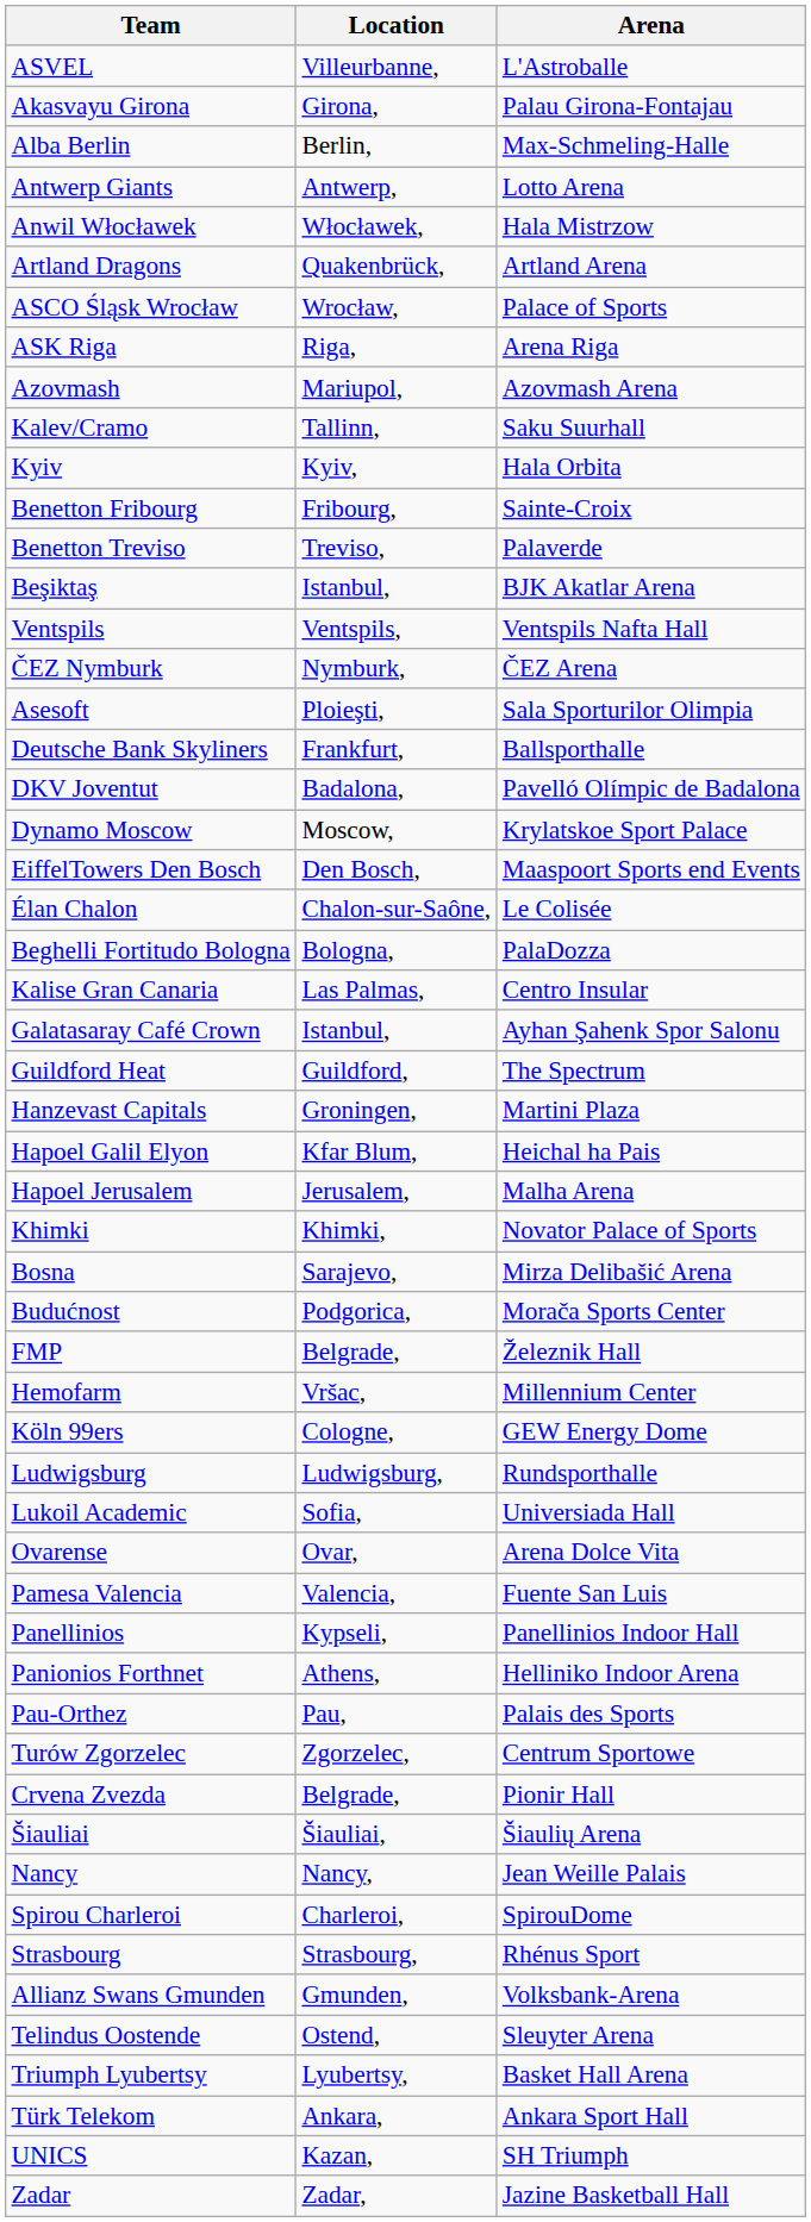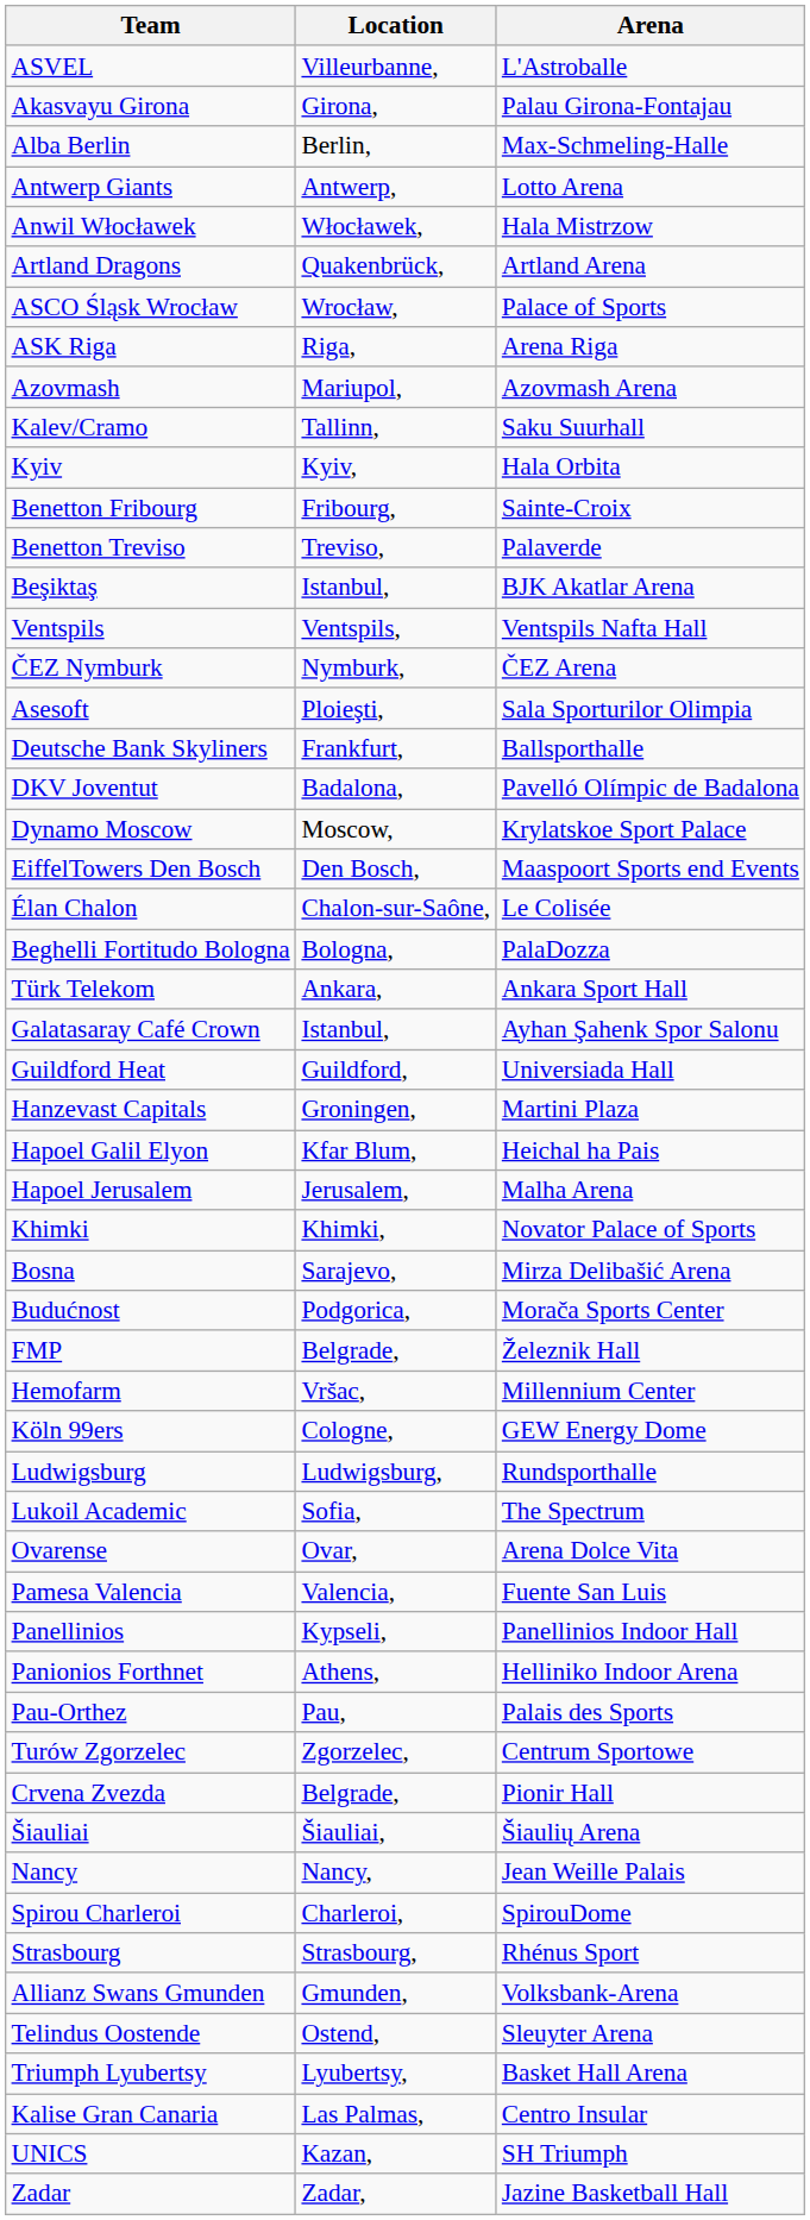 <table class="wikitable">
 <tr>
 <th>Team</th>
 <th>Location</th>
 <th>Arena</th>
 </tr>
 <tr>
 <td><a href='#'>ASVEL</a></td>
 <td><a href='#'>Villeurbanne</a>, </td>
 <td><a href='#'>L'Astroballe</a></td>
 </tr>
 <tr>
 <td><a href='#'>Akasvayu Girona</a></td>
 <td><a href='#'>Girona</a>, </td>
 <td><a href='#'>Palau Girona-Fontajau</a></td>
 </tr>
 <tr>
 <td><a href='#'>Alba Berlin</a></td>
 <td>Berlin, </td>
 <td><a href='#'>Max-Schmeling-Halle</a></td>
 </tr>
 <tr>
 <td><a href='#'>Antwerp Giants</a></td>
 <td><a href='#'>Antwerp</a>, </td>
 <td><a href='#'>Lotto Arena</a></td>
 </tr>
 <tr>
 <td><a href='#'>Anwil Włocławek</a></td>
 <td><a href='#'>Włocławek</a>, </td>
 <td><a href='#'>Hala Mistrzow</a></td>
 </tr>
 <tr>
 <td><a href='#'>Artland Dragons</a></td>
 <td><a href='#'>Quakenbrück</a>, </td>
 <td><a href='#'>Artland Arena</a></td>
 </tr>
 <tr>
 <td><a href='#'>ASCO Śląsk Wrocław</a></td>
 <td><a href='#'>Wrocław</a>, </td>
 <td><a href='#'>Palace of Sports</a></td>
 </tr>
 <tr>
 <td><a href='#'>ASK Riga</a></td>
 <td><a href='#'>Riga</a>, </td>
 <td><a href='#'>Arena Riga</a></td>
 </tr>
 <tr>
 <td><a href='#'>Azovmash</a></td>
 <td><a href='#'>Mariupol</a>, </td>
 <td><a href='#'>Azovmash Arena</a></td>
 </tr>
 <tr>
 <td><a href='#'>Kalev/Cramo</a></td>
 <td><a href='#'>Tallinn</a>, </td>
 <td><a href='#'>Saku Suurhall</a></td>
 </tr>
 <tr>
 <td><a href='#'>Kyiv</a></td>
 <td><a href='#'>Kyiv</a>, </td>
 <td><a href='#'>Hala Orbita</a></td>
 </tr>
 <tr>
 <td><a href='#'>Benetton Fribourg</a></td>
 <td><a href='#'>Fribourg</a>, </td>
 <td><a href='#'>Sainte-Croix</a></td>
 </tr>
 <tr>
 <td><a href='#'>Benetton Treviso</a></td>
 <td><a href='#'>Treviso</a>, </td>
 <td><a href='#'>Palaverde</a></td>
 </tr>
 <tr>
 <td><a href='#'>Beşiktaş</a></td>
 <td><a href='#'>Istanbul</a>, </td>
 <td><a href='#'>BJK Akatlar Arena</a></td>
 </tr>
 <tr>
 <td><a href='#'>Ventspils</a></td>
 <td><a href='#'>Ventspils</a>, </td>
 <td><a href='#'>Ventspils Nafta Hall</a></td>
 </tr>
 <tr>
 <td><a href='#'>ČEZ Nymburk</a></td>
 <td><a href='#'>Nymburk</a>, </td>
 <td><a href='#'>ČEZ Arena</a></td>
 </tr>
 <tr>
 <td><a href='#'>Asesoft</a></td>
 <td><a href='#'>Ploieşti</a>, </td>
 <td><a href='#'>Sala Sporturilor Olimpia</a></td>
 </tr>
 <tr>
 <td><a href='#'>Deutsche Bank Skyliners</a></td>
 <td><a href='#'>Frankfurt</a>, </td>
 <td><a href='#'>Ballsporthalle</a></td>
 </tr>
 <tr>
 <td><a href='#'>DKV Joventut</a></td>
 <td><a href='#'>Badalona</a>, </td>
 <td><a href='#'>Pavelló Olímpic de Badalona</a></td>
 </tr>
 <tr>
 <td><a href='#'>Dynamo Moscow</a></td>
 <td>Moscow, </td>
 <td><a href='#'>Krylatskoe Sport Palace</a></td>
 </tr>
 <tr>
 <td><a href='#'>EiffelTowers Den Bosch</a></td>
 <td><a href='#'>Den Bosch</a>, </td>
 <td><a href='#'>Maaspoort Sports end Events</a></td>
 </tr>
 <tr>
 <td><a href='#'>Élan Chalon</a></td>
 <td><a href='#'>Chalon-sur-Saône</a>, </td>
 <td><a href='#'>Le Colisée</a></td>
 </tr>
 <tr>
 <td><a href='#'>Beghelli Fortitudo Bologna</a></td>
 <td><a href='#'>Bologna</a>, </td>
 <td><a href='#'>PalaDozza</a></td>
 </tr>
 <tr>
-<td><a href='#'>Kalise Gran Canaria</a></td>
-<td><a href='#'>Las Palmas</a>, </td>
-<td><a href='#'>Centro Insular</a></td>
+<td><a href='#'>Türk Telekom</a></td>
+<td><a href='#'>Ankara</a>, </td>
+<td><a href='#'>Ankara Sport Hall</a></td>
 </tr>
 <tr>
 <td><a href='#'>Galatasaray Café Crown</a></td>
 <td><a href='#'>Istanbul</a>, </td>
 <td><a href='#'>Ayhan Şahenk Spor Salonu</a></td>
 </tr>
 <tr>
 <td><a href='#'>Guildford Heat</a></td>
 <td><a href='#'>Guildford</a>, </td>
-<td><a href='#'>The Spectrum</a></td>
+<td><a href='#'>Universiada Hall</a></td>
 </tr>
 <tr>
 <td><a href='#'>Hanzevast Capitals</a></td>
 <td><a href='#'>Groningen</a>, </td>
 <td><a href='#'>Martini Plaza</a></td>
 </tr>
 <tr>
 <td><a href='#'>Hapoel Galil Elyon</a></td>
 <td><a href='#'>Kfar Blum</a>, </td>
 <td><a href='#'>Heichal ha Pais</a></td>
 </tr>
 <tr>
 <td><a href='#'>Hapoel Jerusalem</a></td>
 <td><a href='#'>Jerusalem</a>, </td>
 <td><a href='#'>Malha Arena</a></td>
 </tr>
 <tr>
 <td><a href='#'>Khimki</a></td>
 <td><a href='#'>Khimki</a>, </td>
 <td><a href='#'>Novator Palace of Sports</a></td>
 </tr>
 <tr>
 <td><a href='#'>Bosna</a></td>
 <td><a href='#'>Sarajevo</a>, </td>
 <td><a href='#'>Mirza Delibašić Arena</a></td>
 </tr>
 <tr>
 <td><a href='#'>Budućnost</a></td>
 <td><a href='#'>Podgorica</a>, </td>
 <td><a href='#'>Morača Sports Center</a></td>
 </tr>
 <tr>
 <td><a href='#'>FMP</a></td>
 <td><a href='#'>Belgrade</a>, </td>
 <td><a href='#'>Železnik Hall</a></td>
 </tr>
 <tr>
 <td><a href='#'>Hemofarm</a></td>
 <td><a href='#'>Vršac</a>, </td>
 <td><a href='#'>Millennium Center</a></td>
 </tr>
 <tr>
 <td><a href='#'>Köln 99ers</a></td>
 <td><a href='#'>Cologne</a>, </td>
 <td><a href='#'>GEW Energy Dome</a></td>
 </tr>
 <tr>
 <td><a href='#'>Ludwigsburg</a></td>
 <td><a href='#'>Ludwigsburg</a>, </td>
 <td><a href='#'>Rundsporthalle</a></td>
 </tr>
 <tr>
 <td><a href='#'>Lukoil Academic</a></td>
 <td><a href='#'>Sofia</a>, </td>
-<td><a href='#'>Universiada Hall</a></td>
+<td><a href='#'>The Spectrum</a></td>
 </tr>
 <tr>
 <td><a href='#'>Ovarense</a></td>
 <td><a href='#'>Ovar</a>, </td>
 <td><a href='#'>Arena Dolce Vita</a></td>
 </tr>
 <tr>
 <td><a href='#'>Pamesa Valencia</a></td>
 <td><a href='#'>Valencia</a>, </td>
 <td><a href='#'>Fuente San Luis</a></td>
 </tr>
 <tr>
 <td><a href='#'>Panellinios</a></td>
 <td><a href='#'>Kypseli</a>, </td>
 <td><a href='#'>Panellinios Indoor Hall</a></td>
 </tr>
 <tr>
 <td><a href='#'>Panionios Forthnet</a></td>
 <td><a href='#'>Athens</a>, </td>
 <td><a href='#'>Helliniko Indoor Arena</a></td>
 </tr>
 <tr>
 <td><a href='#'>Pau-Orthez</a></td>
 <td><a href='#'>Pau</a>, </td>
 <td><a href='#'>Palais des Sports</a></td>
 </tr>
 <tr>
 <td><a href='#'>Turów Zgorzelec</a></td>
 <td><a href='#'>Zgorzelec</a>, </td>
 <td><a href='#'>Centrum Sportowe</a></td>
 </tr>
 <tr>
 <td><a href='#'>Crvena Zvezda</a></td>
 <td><a href='#'>Belgrade</a>, </td>
 <td><a href='#'>Pionir Hall</a></td>
 </tr>
 <tr>
 <td><a href='#'>Šiauliai</a></td>
 <td><a href='#'>Šiauliai</a>, </td>
 <td><a href='#'>Šiaulių Arena</a></td>
 </tr>
 <tr>
 <td><a href='#'>Nancy</a></td>
 <td><a href='#'>Nancy</a>, </td>
 <td><a href='#'>Jean Weille Palais</a></td>
 </tr>
 <tr>
 <td><a href='#'>Spirou Charleroi</a></td>
 <td><a href='#'>Charleroi</a>, </td>
 <td><a href='#'>SpirouDome</a></td>
 </tr>
 <tr>
 <td><a href='#'>Strasbourg</a></td>
 <td><a href='#'>Strasbourg</a>, </td>
 <td><a href='#'>Rhénus Sport</a></td>
 </tr>
 <tr>
 <td><a href='#'>Allianz Swans Gmunden</a></td>
 <td><a href='#'>Gmunden</a>, </td>
 <td><a href='#'>Volksbank-Arena</a></td>
 </tr>
 <tr>
 <td><a href='#'>Telindus Oostende</a></td>
 <td><a href='#'>Ostend</a>, </td>
 <td><a href='#'>Sleuyter Arena</a></td>
 </tr>
 <tr>
 <td><a href='#'>Triumph Lyubertsy</a></td>
 <td><a href='#'>Lyubertsy</a>, </td>
 <td><a href='#'>Basket Hall Arena</a></td>
 </tr>
 <tr>
-<td><a href='#'>Türk Telekom</a></td>
-<td><a href='#'>Ankara</a>, </td>
-<td><a href='#'>Ankara Sport Hall</a></td>
+<td><a href='#'>Kalise Gran Canaria</a></td>
+<td><a href='#'>Las Palmas</a>, </td>
+<td><a href='#'>Centro Insular</a></td>
 </tr>
 <tr>
 <td><a href='#'>UNICS</a></td>
 <td><a href='#'>Kazan</a>, </td>
 <td><a href='#'>SH Triumph</a></td>
 </tr>
 <tr>
 <td><a href='#'>Zadar</a></td>
 <td><a href='#'>Zadar</a>, </td>
 <td><a href='#'>Jazine Basketball Hall</a></td>
 </tr>
 </table>
